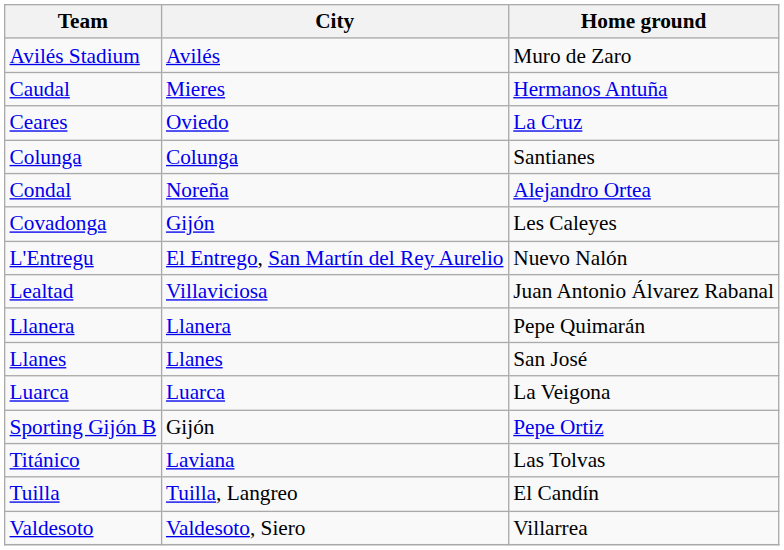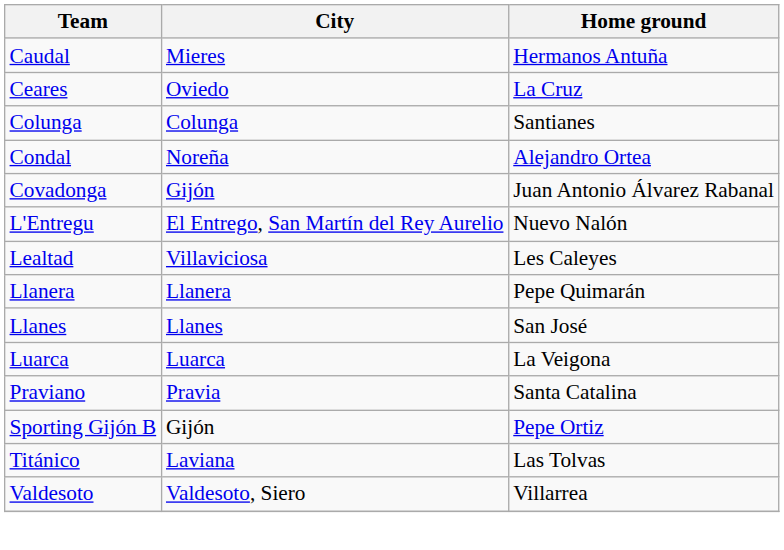 <table class="wikitable sortable">
 <tr>
 <th>Team</th>
 <th>City</th>
 <th>Home ground</th>
-</tr>
-<tr>
-<td><a href='#'>Avilés Stadium</a></td>
-<td><a href='#'>Avilés</a></td>
-<td>Muro de Zaro</td>
 </tr>
 <tr>
 <td><a href='#'>Caudal</a></td>
 <td><a href='#'>Mieres</a></td>
 <td><a href='#'>Hermanos Antuña</a></td>
 </tr>
 <tr>
 <td><a href='#'>Ceares</a></td>
 <td><a href='#'>Oviedo</a></td>
 <td><a href='#'>La Cruz</a></td>
 </tr>
 <tr>
 <td><a href='#'>Colunga</a></td>
 <td><a href='#'>Colunga</a></td>
 <td>Santianes</td>
 </tr>
 <tr>
 <td><a href='#'>Condal</a></td>
 <td><a href='#'>Noreña</a></td>
 <td><a href='#'>Alejandro Ortea</a></td>
 </tr>
 <tr>
 <td><a href='#'>Covadonga</a></td>
 <td><a href='#'>Gijón</a></td>
-<td>Les Caleyes</td>
+<td>Juan Antonio Álvarez Rabanal</td>
 </tr>
 <tr>
 <td><a href='#'>L'Entregu</a></td>
 <td><a href='#'>El Entrego</a>, <a href='#'>San Martín del Rey Aurelio</a></td>
 <td>Nuevo Nalón</td>
 </tr>
 <tr>
 <td><a href='#'>Lealtad</a></td>
 <td><a href='#'>Villaviciosa</a></td>
-<td>Juan Antonio Álvarez Rabanal</td>
+<td>Les Caleyes</td>
 </tr>
 <tr>
 <td><a href='#'>Llanera</a></td>
 <td><a href='#'>Llanera</a></td>
 <td>Pepe Quimarán</td>
 </tr>
 <tr>
 <td><a href='#'>Llanes</a></td>
 <td><a href='#'>Llanes</a></td>
 <td>San José</td>
 </tr>
 <tr>
 <td><a href='#'>Luarca</a></td>
 <td><a href='#'>Luarca</a></td>
 <td>La Veigona</td>
 </tr>
 <tr>
+<td><a href='#'>Praviano</a></td>
+<td><a href='#'>Pravia</a></td>
+<td>Santa Catalina</td>
+</tr>
+<tr>
 <td><a href='#'>Sporting Gijón B</a></td>
 <td>Gijón</td>
 <td><a href='#'>Pepe Ortiz</a></td>
 </tr>
 <tr>
 <td><a href='#'>Titánico</a></td>
 <td><a href='#'>Laviana</a></td>
 <td>Las Tolvas</td>
 </tr>
 <tr>
-<td><a href='#'>Tuilla</a></td>
-<td><a href='#'>Tuilla</a>, Langreo</td>
-<td>El Candín</td>
-</tr>
-<tr>
 <td><a href='#'>Valdesoto</a></td>
 <td><a href='#'>Valdesoto</a>, Siero</td>
 <td>Villarrea</td>
 </tr>
 <tr>
 </tr>
 </table>
